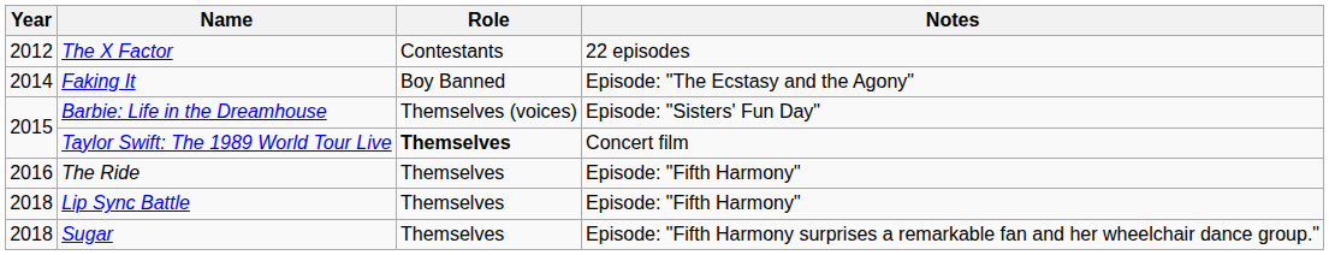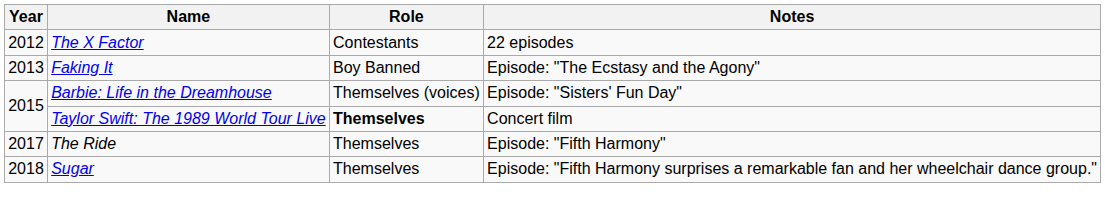 <table class="wikitable">
 <tr>
 <th>Year</th>
 <th>Name</th>
 <th>Role</th>
 <th>Notes</th>
 </tr>
 <tr>
 <td>2012</td>
 <td><em><a href='#'>The X Factor</a></em></td>
 <td>Contestants</td>
 <td>22 episodes</td>
 </tr>
 <tr>
-<td>2014</td>
+<td>2013</td>
 <td><em><a href='#'>Faking It</a></em></td>
 <td>Boy Banned</td>
 <td>Episode: "The Ecstasy and the Agony"</td>
 </tr>
 <tr>
 <td rowspan="2">2015</td>
 <td><em><a href='#'>Barbie: Life in the Dreamhouse</a></em></td>
 <td>Themselves (voices)</td>
 <td>Episode: "Sisters' Fun Day"</td>
 </tr>
 <tr>
 <td><em><a href='#'>Taylor Swift: The 1989 World Tour Live</a></em></td>
 <td><strong>Themselves</strong></td>
 <td>Concert film</td>
 </tr>
 <tr>
-<td>2016</td>
+<td>2017</td>
 <td><em>The Ride</em></td>
-<td>Themselves</td>
-<td>Episode: "Fifth Harmony"</td>
-</tr>
-<tr>
-<td>2018</td>
-<td><em><a href='#'>Lip Sync Battle</a></em></td>
 <td>Themselves</td>
 <td>Episode: "Fifth Harmony"</td>
 </tr>
 <tr>
 <td>2018</td>
 <td><em><a href='#'>Sugar</a></em></td>
 <td>Themselves</td>
 <td>Episode: "Fifth Harmony surprises a remarkable fan and her wheelchair dance group."</td>
 </tr>
 <tr>
 </tr>
 </table>
